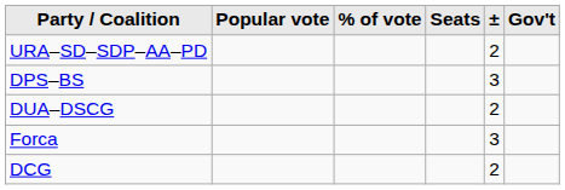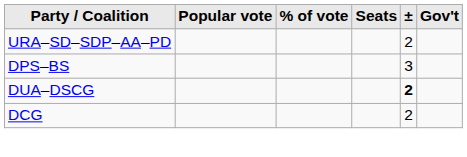 <table class="wikitable">
 <tr>
 <th style="background-color:#E9E9E9">Party / Coalition</th>
 <th style="background-color:#E9E9E9">Popular vote</th>
 <th style="background-color:#E9E9E9">% of vote</th>
 <th style="background-color:#E9E9E9">Seats</th>
 <th style="background-color:#E9E9E9">±</th>
 <th style="background-color:#E9E9E9">Gov't</th>
 </tr>
 <tr>
 <td align="left"><a href='#'>URA</a>–<a href='#'>SD</a>–<a href='#'>SDP</a>–<a href='#'>AA</a>–<a href='#'>PD</a></td>
 <td></td>
 <td></td>
 <td></td>
 <td>2</td>
 <td></td>
 </tr>
 <tr>
 <td align="left"><a href='#'>DPS</a>–<a href='#'>BS</a></td>
 <td></td>
 <td></td>
 <td></td>
 <td>3</td>
 <td></td>
 </tr>
 <tr>
 <td align="left"><a href='#'>DUA</a>–<a href='#'>DSCG</a></td>
 <td></td>
 <td></td>
 <td></td>
-<td>2</td>
-<td></td>
-</tr>
-<tr>
-<td align="left"><a href='#'>Forca</a></td>
-<td></td>
-<td></td>
-<td></td>
-<td>3</td>
+<td><strong>2</strong></td>
 <td></td>
 </tr>
 <tr>
 <td align="left"><a href='#'>DCG</a></td>
 <td></td>
 <td></td>
 <td></td>
 <td>2</td>
 <td></td>
 </tr>
 </table>
